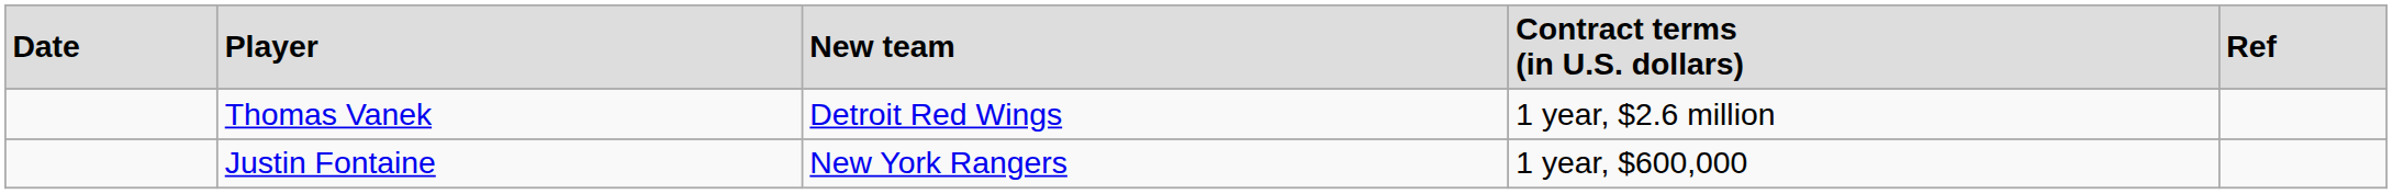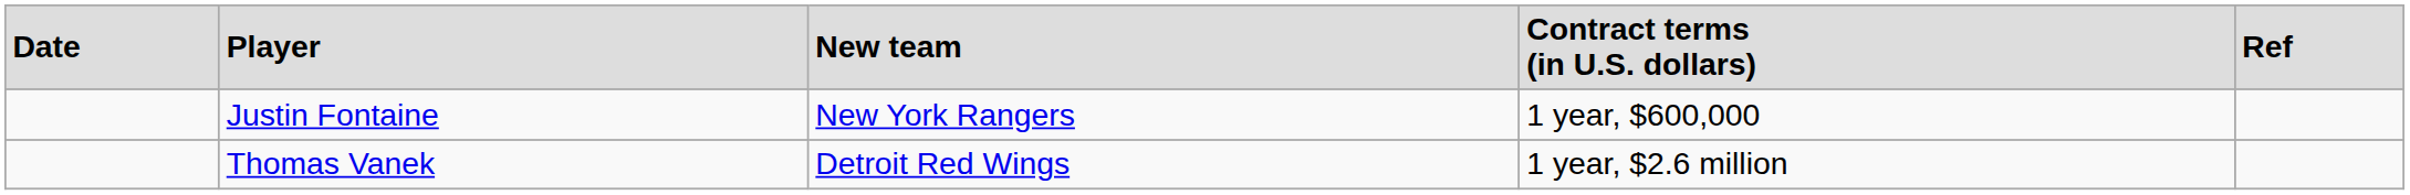 <table class="wikitable" width=97%>
 <tr style="background:#ddd;">
 <td><strong>Date</strong></td>
 <td><strong>Player</strong></td>
 <td><strong>New team</strong></td>
 <td><strong>Contract terms</strong><br><strong>(in U.S. dollars)</strong></td>
 <td><strong>Ref</strong></td>
 </tr>
 <tr>
 <td></td>
+<td><a href='#'>Justin Fontaine</a></td>
+<td><a href='#'>New York Rangers</a></td>
+<td>1 year, $600,000</td>
+<td></td>
+</tr>
+<tr>
+<td></td>
 <td><a href='#'>Thomas Vanek</a></td>
 <td><a href='#'>Detroit Red Wings</a></td>
 <td>1 year, $2.6 million</td>
 <td></td>
 </tr>
-<tr>
-<td></td>
-<td><a href='#'>Justin Fontaine</a></td>
-<td><a href='#'>New York Rangers</a></td>
-<td>1 year, $600,000</td>
-<td></td>
-</tr>
 </table>
